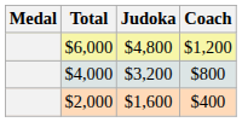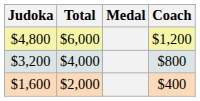 <table class=wikitable style="text-align:center;">
 <tr>
+<th>Judoka</th>
+<th>Total</th>
 <th>Medal</th>
-<th>Total</th>
-<th>Judoka</th>
 <th>Coach</th>
 </tr>
 <tr bgcolor=F7F6A8>
+<td>$4,800</td>
+<td>$6,000</td>
 <th></th>
-<td>$6,000</td>
-<td>$4,800</td>
 <td>$1,200</td>
 </tr>
 <tr bgcolor=DCE5E5>
+<td>$3,200</td>
+<td>$4,000</td>
 <th></th>
-<td>$4,000</td>
-<td>$3,200</td>
 <td>$800</td>
 </tr>
 <tr bgcolor=FFDAB9>
+<td>$1,600</td>
+<td>$2,000</td>
 <th></th>
-<td>$2,000</td>
-<td>$1,600</td>
 <td>$400</td>
 </tr>
 </table>
